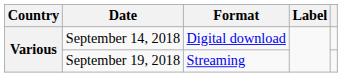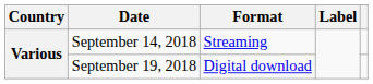 <table class="wikitable sortable plainrowheaders">
 <tr>
 <th scope="col">Country</th>
 <th scope="col">Date</th>
 <th scope="col">Format</th>
 <th scope="col">Label</th>
 <th scope="col" class="unsortable"></th>
 </tr>
 <tr>
 <th scope="row" rowspan="2">Various</th>
 <td>September 14, 2018</td>
-<td><a href='#'>Digital download</a></td>
+<td><a href='#'>Streaming</a> </td>
 <td rowspan="2"></td>
 <td></td>
 </tr>
 <tr>
 <td>September 19, 2018</td>
-<td><a href='#'>Streaming</a> </td>
+<td><a href='#'>Digital download</a></td>
 <td></td>
 </tr>
 </table>
